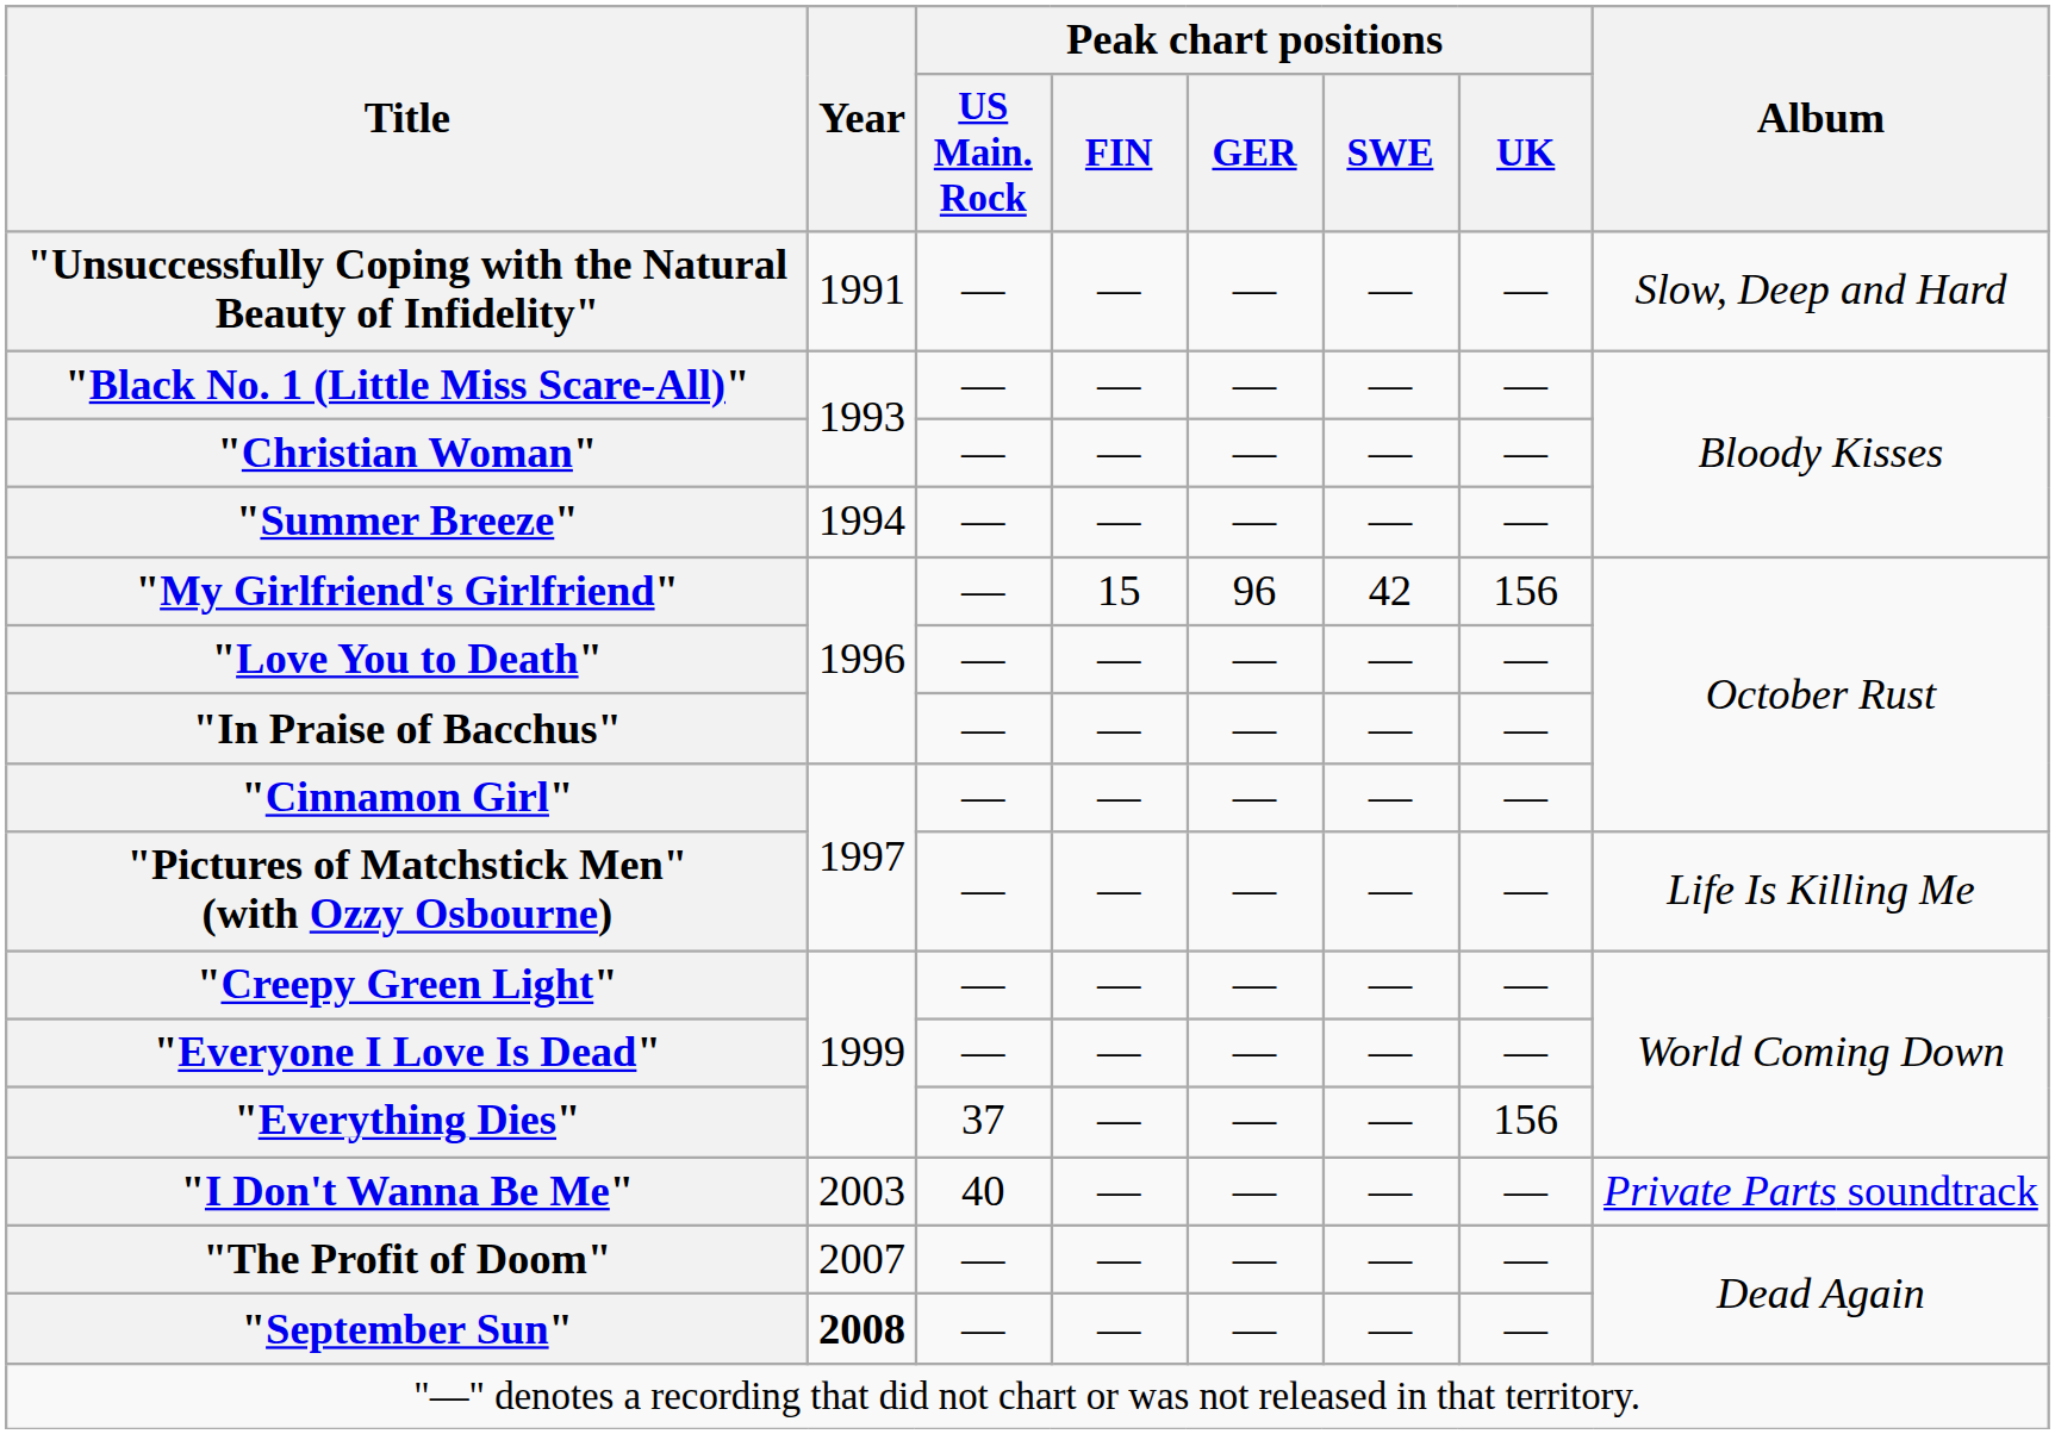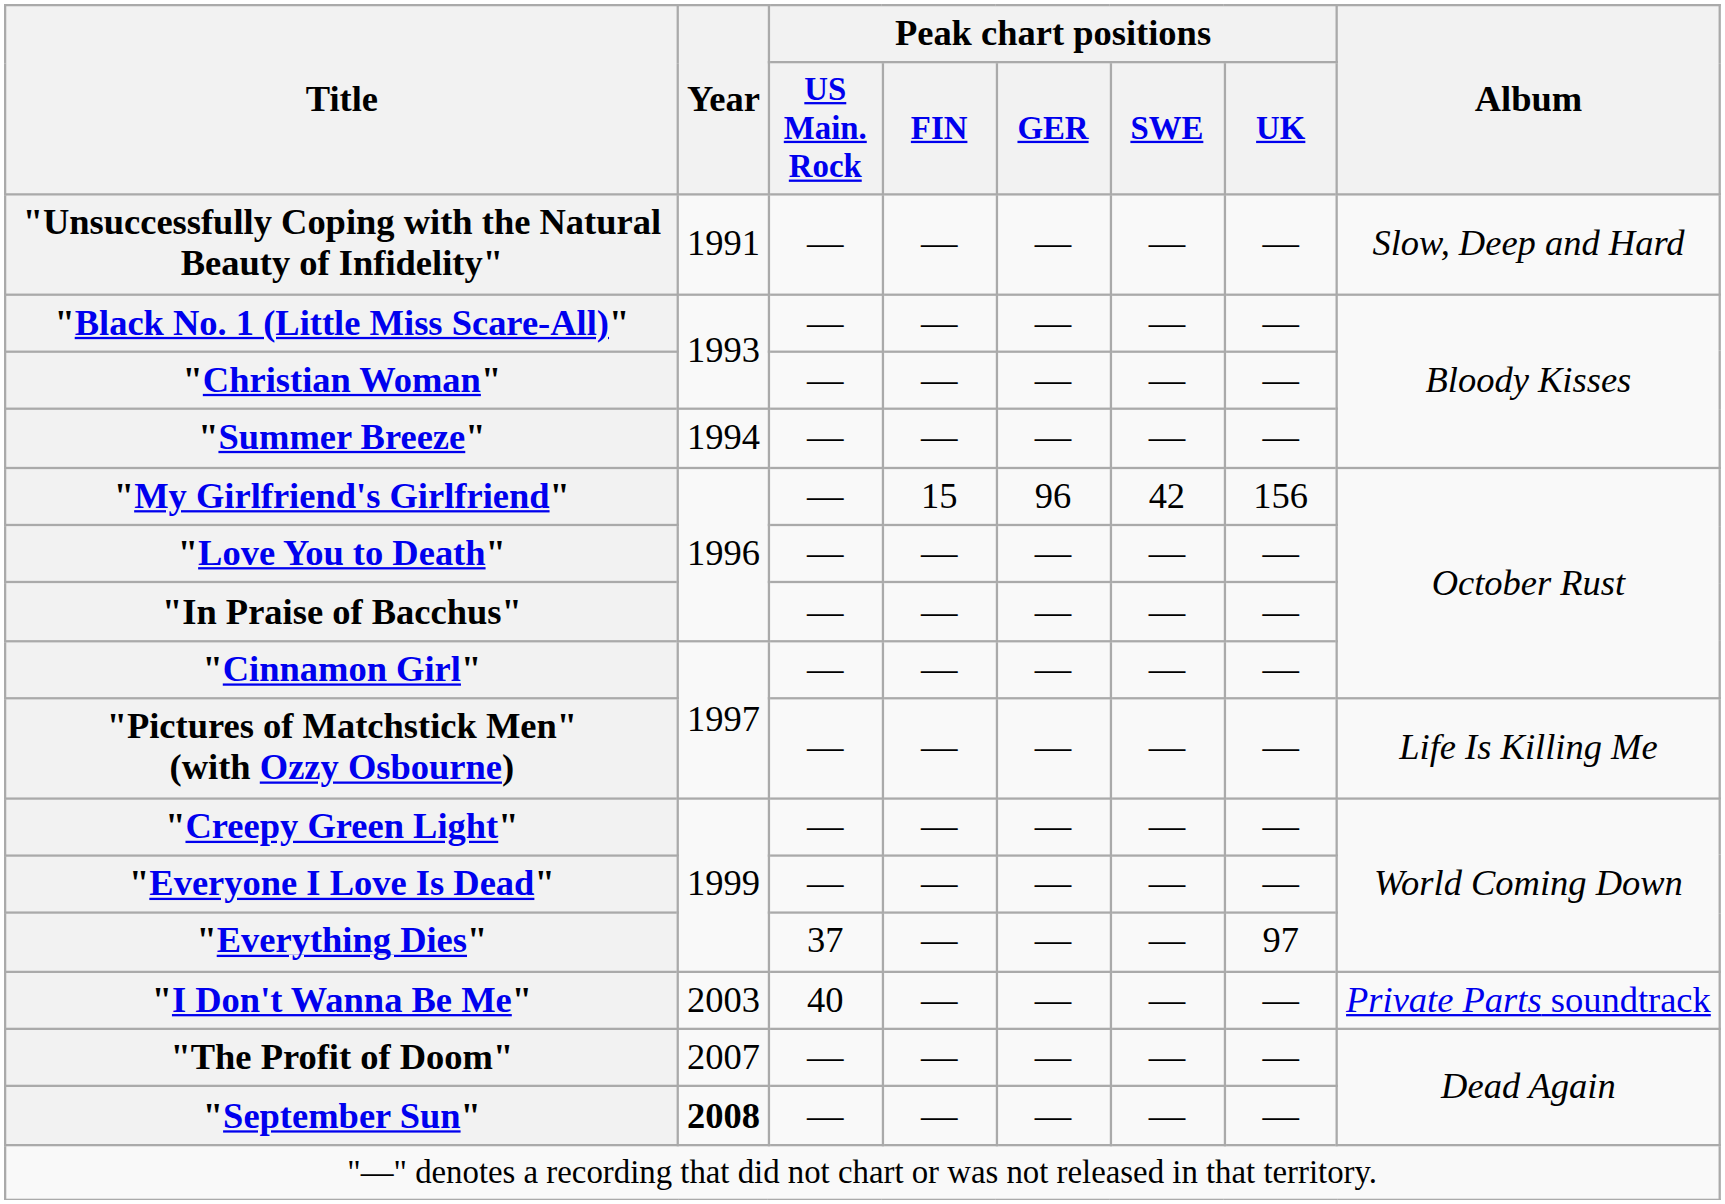 <table class="wikitable plainrowheaders" style="text-align:center;">
 <tr>
 <th scope="col" rowspan="2" style="width:18em;">Title</th>
 <th scope="col" rowspan="2">Year</th>
 <th scope="col" colspan="5">Peak chart positions</th>
 <th scope="col" rowspan="2">Album</th>
 </tr>
 <tr>
 <th scope="col" style="width:3em;font-size:90%;"><a href='#'>US<br>Main.<br>Rock</a><br></th>
 <th scope="col" style="width:3em;font-size:90%;"><a href='#'>FIN</a><br></th>
 <th scope="col" style="width:3em;font-size:90%;"><a href='#'>GER</a><br></th>
 <th scope="col" style="width:3em;font-size:90%;"><a href='#'>SWE</a><br></th>
 <th scope="col" style="width:3em;font-size:90%;"><a href='#'>UK</a><br></th>
 </tr>
 <tr>
 <th scope="row">"Unsuccessfully Coping with the Natural Beauty of Infidelity"</th>
 <td>1991</td>
 <td>—</td>
 <td>—</td>
 <td>—</td>
 <td>—</td>
 <td>—</td>
 <td><em>Slow, Deep and Hard</em></td>
 </tr>
 <tr>
 <th scope="row">"<a href='#'>Black No. 1 (Little Miss Scare-All)</a>"</th>
 <td rowspan="2">1993</td>
 <td>—</td>
 <td>—</td>
 <td>—</td>
 <td>—</td>
 <td>—</td>
 <td rowspan="3"><em>Bloody Kisses</em></td>
 </tr>
 <tr>
 <th scope="row">"<a href='#'>Christian Woman</a>"</th>
 <td>—</td>
 <td>—</td>
 <td>—</td>
 <td>—</td>
 <td>—</td>
 </tr>
 <tr>
 <th scope="row">"<a href='#'>Summer Breeze</a>"</th>
 <td>1994</td>
 <td>—</td>
 <td>—</td>
 <td>—</td>
 <td>—</td>
 <td>—</td>
 </tr>
 <tr>
 <th scope="row">"<a href='#'>My Girlfriend's Girlfriend</a>"</th>
 <td rowspan="3">1996</td>
 <td>—</td>
 <td>15</td>
 <td>96</td>
 <td>42</td>
 <td>156</td>
 <td rowspan="4"><em>October Rust</em></td>
 </tr>
 <tr>
 <th scope="row">"<a href='#'>Love You to Death</a>"</th>
 <td>—</td>
 <td>—</td>
 <td>—</td>
 <td>—</td>
 <td>—</td>
 </tr>
 <tr>
 <th scope="row">"In Praise of Bacchus"</th>
 <td>—</td>
 <td>—</td>
 <td>—</td>
 <td>—</td>
 <td>—</td>
 </tr>
 <tr>
 <th scope="row">"<a href='#'>Cinnamon Girl</a>"</th>
 <td rowspan="2">1997</td>
 <td>—</td>
 <td>—</td>
 <td>—</td>
 <td>—</td>
 <td>—</td>
 </tr>
 <tr>
 <th scope="row">"Pictures of Matchstick Men"<br><span>(with <a href='#'>Ozzy Osbourne</a>)</span></th>
 <td>—</td>
 <td>—</td>
 <td>—</td>
 <td>—</td>
 <td>—</td>
 <td><em>Life Is Killing Me</em></td>
 </tr>
 <tr>
 <th scope="row">"<a href='#'>Creepy Green Light</a>"</th>
 <td rowspan="3">1999</td>
 <td>—</td>
 <td>—</td>
 <td>—</td>
 <td>—</td>
 <td>—</td>
 <td rowspan="3"><em>World Coming Down</em></td>
 </tr>
 <tr>
 <th scope="row">"<a href='#'>Everyone I Love Is Dead</a>"</th>
 <td>—</td>
 <td>—</td>
 <td>—</td>
 <td>—</td>
 <td>—</td>
 </tr>
 <tr>
 <th scope="row">"<a href='#'>Everything Dies</a>"</th>
 <td>37</td>
 <td>—</td>
 <td>—</td>
 <td>—</td>
-<td>156</td>
+<td>97</td>
 </tr>
 <tr>
 <th scope="row">"<a href='#'>I Don't Wanna Be Me</a>"</th>
 <td>2003</td>
 <td>40</td>
 <td>—</td>
 <td>—</td>
 <td>—</td>
 <td>—</td>
 <td><a href='#'><em>Private Parts</em> soundtrack</a></td>
 </tr>
 <tr>
 <th scope="row">"The Profit of Doom"</th>
 <td>2007</td>
 <td>—</td>
 <td>—</td>
 <td>—</td>
 <td>—</td>
 <td>—</td>
 <td rowspan="2"><em>Dead Again</em></td>
 </tr>
 <tr>
 <th scope="row">"<a href='#'>September Sun</a>"</th>
 <td><strong>2008</strong></td>
 <td>—</td>
 <td>—</td>
 <td>—</td>
 <td>—</td>
 <td>—</td>
 </tr>
 <tr>
 <td colspan="15" style="font-size:90%">"—" denotes a recording that did not chart or was not released in that territory.</td>
 </tr>
 </table>
